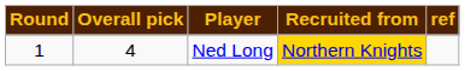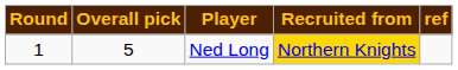 <table class="wikitable" style="text-align:center">
 <tr>
 <th style="background: #4D2004; color: #FBBF15">Round</th>
 <th style="background: #4D2004; color: #FBBF15">Overall pick</th>
 <th style="background: #4D2004; color: #FBBF15">Player</th>
 <th style="background: #4D2004; color: #FBBF15">Recruited from</th>
 <th style="background: #4D2004; color: #FBBF15">ref</th>
 </tr>
 <tr>
 <td>1</td>
-<td>4</td>
+<td>5</td>
 <td><a href='#'>Ned Long</a></td>
 <td style="background: gold;"><a href='#'>Northern Knights</a></td>
 <td></td>
 </tr>
 </table>
